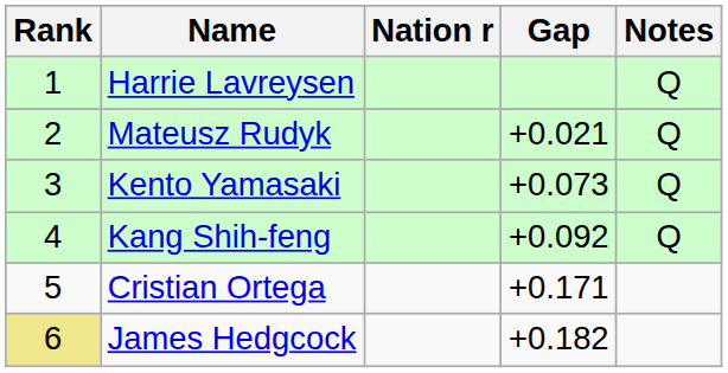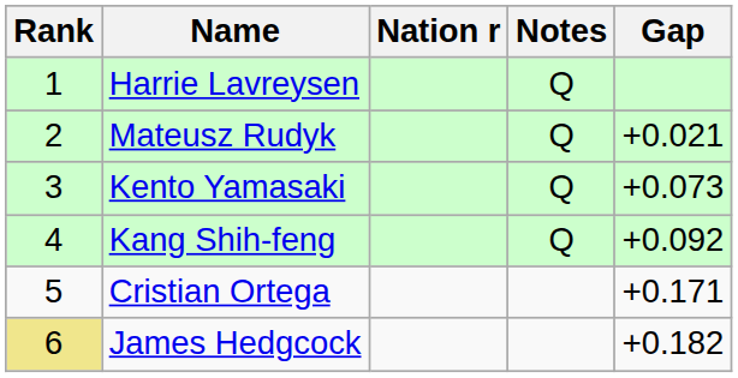 <table class="wikitable sortable" style="text-align:center">
 <tr>
 <th>Rank</th>
 <th>Name</th>
 <th>Nation r</th>
+<th>Notes</th>
 <th>Gap</th>
-<th>Notes</th>
 </tr>
 <tr bgcolor=ccffcc>
 <td>1</td>
 <td align=left><a href='#'>Harrie Lavreysen</a></td>
 <td align=left></td>
+<td>Q</td>
 <td></td>
-<td>Q</td>
 </tr>
 <tr bgcolor=ccffcc>
 <td>2</td>
 <td align=left><a href='#'>Mateusz Rudyk</a></td>
 <td align=left></td>
+<td>Q</td>
 <td>+0.021</td>
-<td>Q</td>
 </tr>
 <tr bgcolor=ccffcc>
 <td>3</td>
 <td align=left><a href='#'>Kento Yamasaki</a></td>
 <td align=left></td>
+<td>Q</td>
 <td>+0.073</td>
-<td>Q</td>
 </tr>
 <tr bgcolor=ccffcc>
 <td>4</td>
 <td align=left><a href='#'>Kang Shih-feng</a></td>
 <td align=left></td>
+<td>Q</td>
 <td>+0.092</td>
-<td>Q</td>
 </tr>
 <tr>
 <td>5</td>
 <td align=left><a href='#'>Cristian Ortega</a></td>
 <td align=left></td>
+<td></td>
 <td>+0.171</td>
-<td></td>
 </tr>
 <tr>
 <td style="background: khaki;">6</td>
 <td align=left><a href='#'>James Hedgcock</a></td>
 <td align=left></td>
+<td></td>
 <td>+0.182</td>
-<td></td>
 </tr>
 </table>
